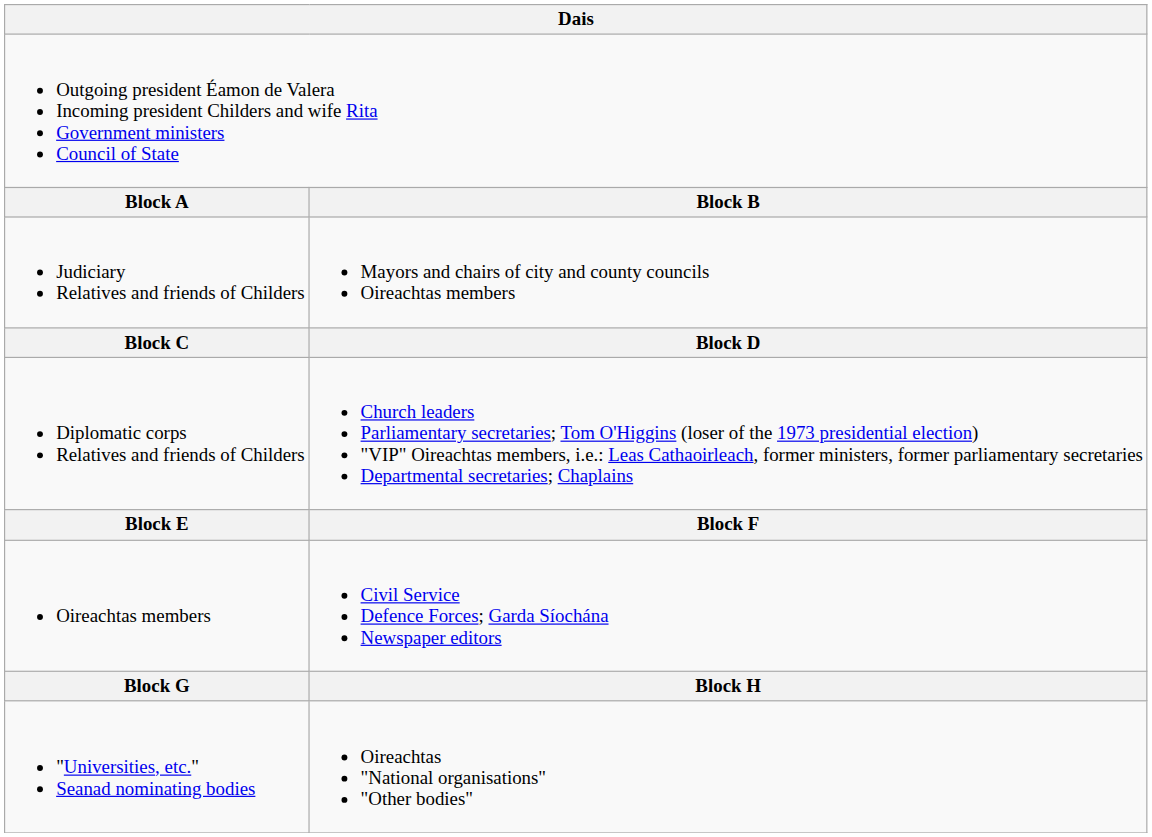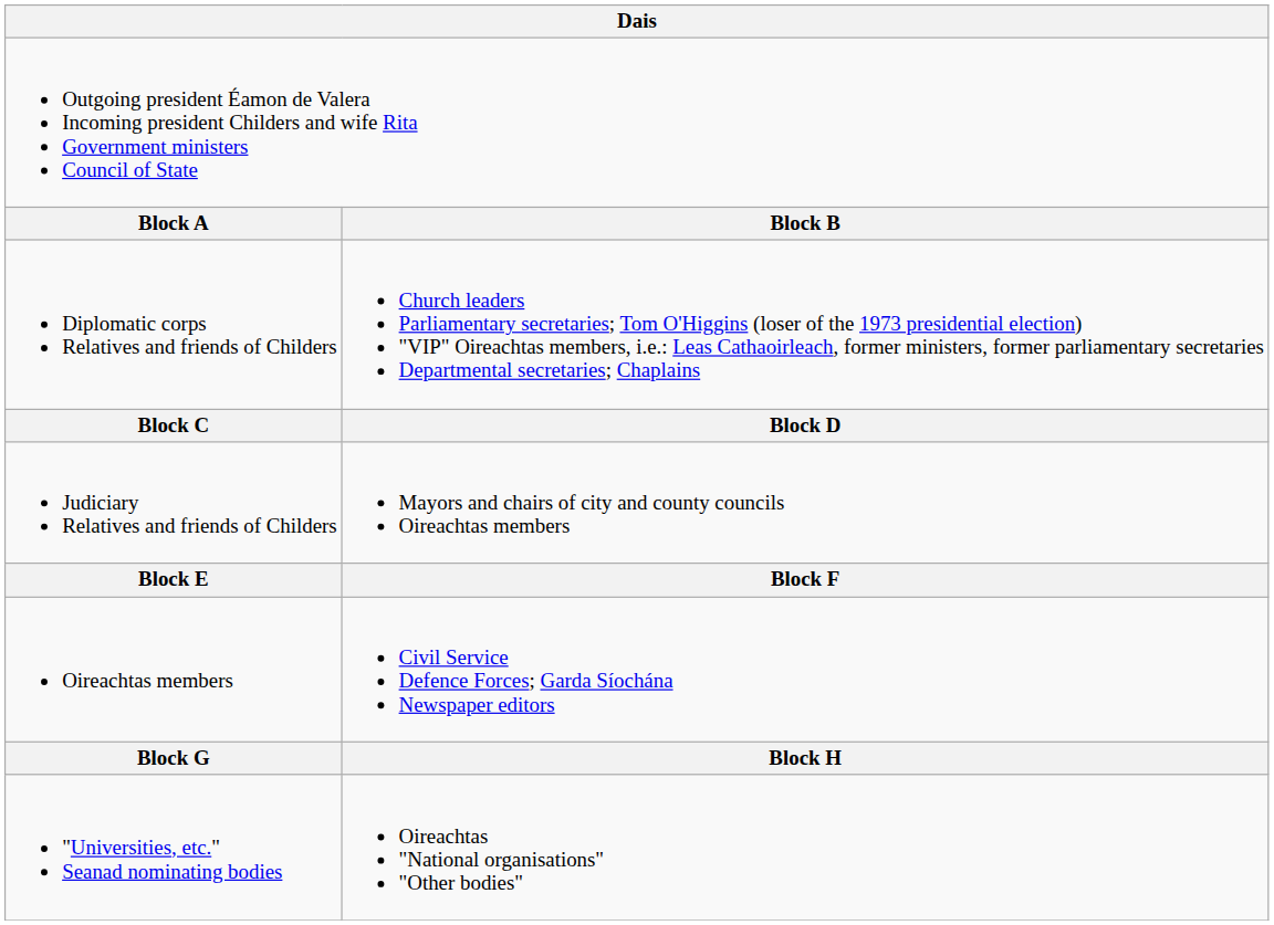 <table class="wikitable">
 <tr>
 <th colspan="2">Dais</th>
 </tr>
 <tr>
 <td colspan="2"><br><ul><li>Outgoing president Éamon de Valera</li><li>Incoming president Childers and wife <a href='#'>Rita</a></li><li><a href='#'>Government ministers</a></li><li><a href='#'>Council of State</a></li></ul></td>
 </tr>
 <tr>
 <th>Block A</th>
 <th>Block B</th>
 </tr>
 <tr>
-<td><br><ul><li>Judiciary</li><li>Relatives and friends of Childers</li></ul></td>
-<td><br><ul><li>Mayors and chairs of city and county councils</li><li>Oireachtas members</li></ul></td>
+<td><br><ul><li>Diplomatic corps</li><li>Relatives and friends of Childers</li></ul></td>
+<td><br><ul><li><a href='#'>Church leaders</a></li><li><a href='#'>Parliamentary secretaries</a>; <a href='#'>Tom O'Higgins</a> (loser of the <a href='#'>1973 presidential election</a>)</li><li>"VIP" Oireachtas members, i.e.: <a href='#'>Leas Cathaoirleach</a>, former ministers, former parliamentary secretaries</li><li><a href='#'>Departmental secretaries</a>; <a href='#'>Chaplains</a></li></ul></td>
 </tr>
 <tr>
 <th>Block C</th>
 <th>Block D</th>
 </tr>
 <tr>
-<td><br><ul><li>Diplomatic corps</li><li>Relatives and friends of Childers</li></ul></td>
-<td><br><ul><li><a href='#'>Church leaders</a></li><li><a href='#'>Parliamentary secretaries</a>; <a href='#'>Tom O'Higgins</a> (loser of the <a href='#'>1973 presidential election</a>)</li><li>"VIP" Oireachtas members, i.e.: <a href='#'>Leas Cathaoirleach</a>, former ministers, former parliamentary secretaries</li><li><a href='#'>Departmental secretaries</a>; <a href='#'>Chaplains</a></li></ul></td>
+<td><br><ul><li>Judiciary</li><li>Relatives and friends of Childers</li></ul></td>
+<td><br><ul><li>Mayors and chairs of city and county councils</li><li>Oireachtas members</li></ul></td>
 </tr>
 <tr>
 <th>Block E</th>
 <th>Block F</th>
 </tr>
 <tr>
 <td><br><ul><li>Oireachtas members</li></ul></td>
 <td><br><ul><li><a href='#'>Civil Service</a></li><li><a href='#'>Defence Forces</a>; <a href='#'>Garda Síochána</a></li><li><a href='#'>Newspaper editors</a></li></ul></td>
 </tr>
 <tr>
 <th>Block G</th>
 <th>Block H</th>
 </tr>
 <tr>
 <td><br><ul><li>"<a href='#'>Universities, etc.</a>"</li><li><a href='#'>Seanad nominating bodies</a></li></ul></td>
 <td><br><ul><li>Oireachtas</li><li>"National organisations"</li><li>"Other bodies"</li></ul></td>
 </tr>
 </table>
